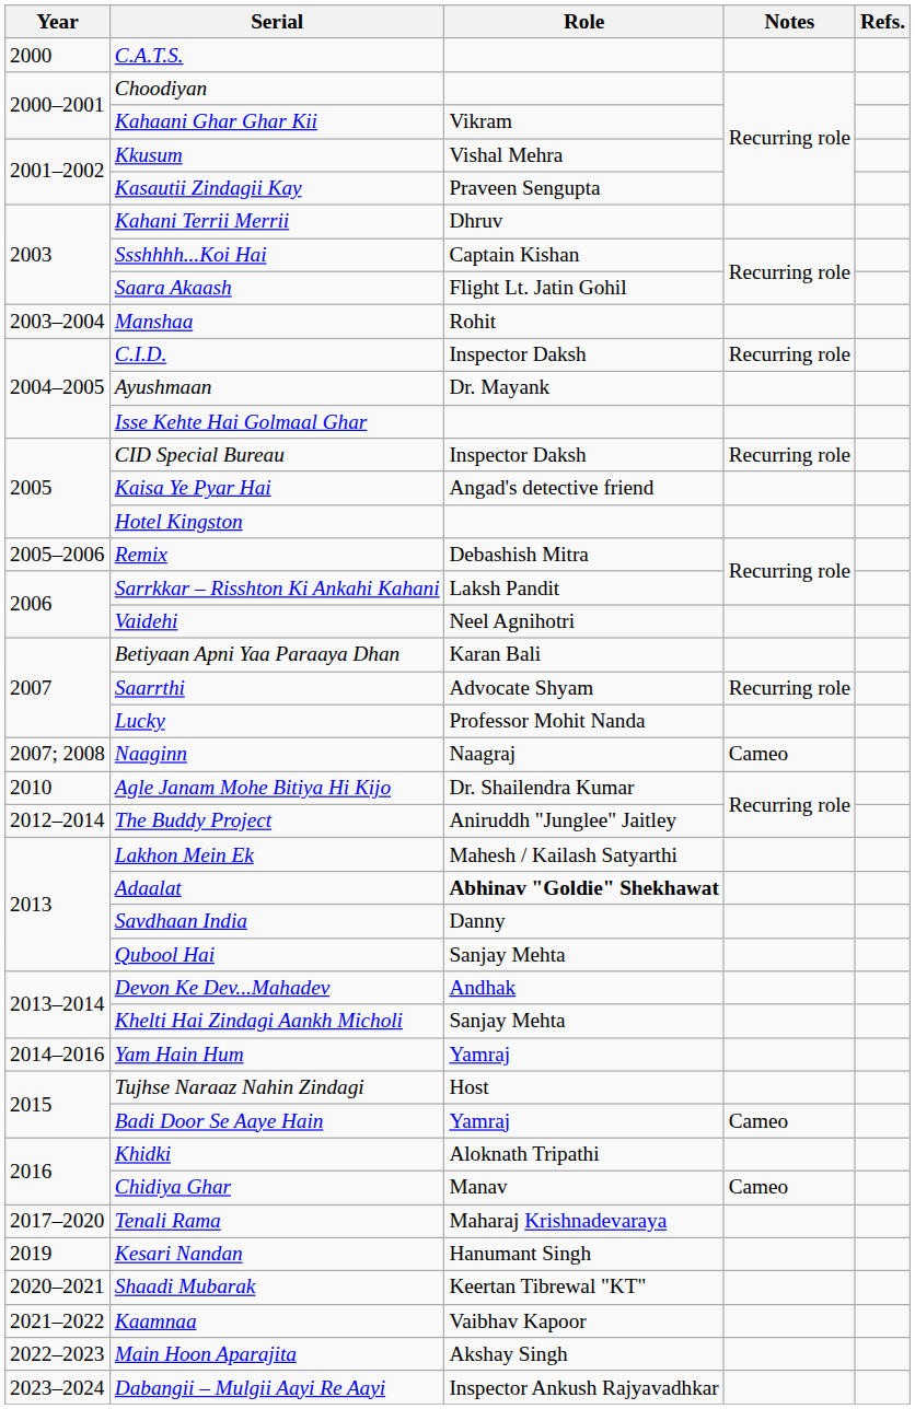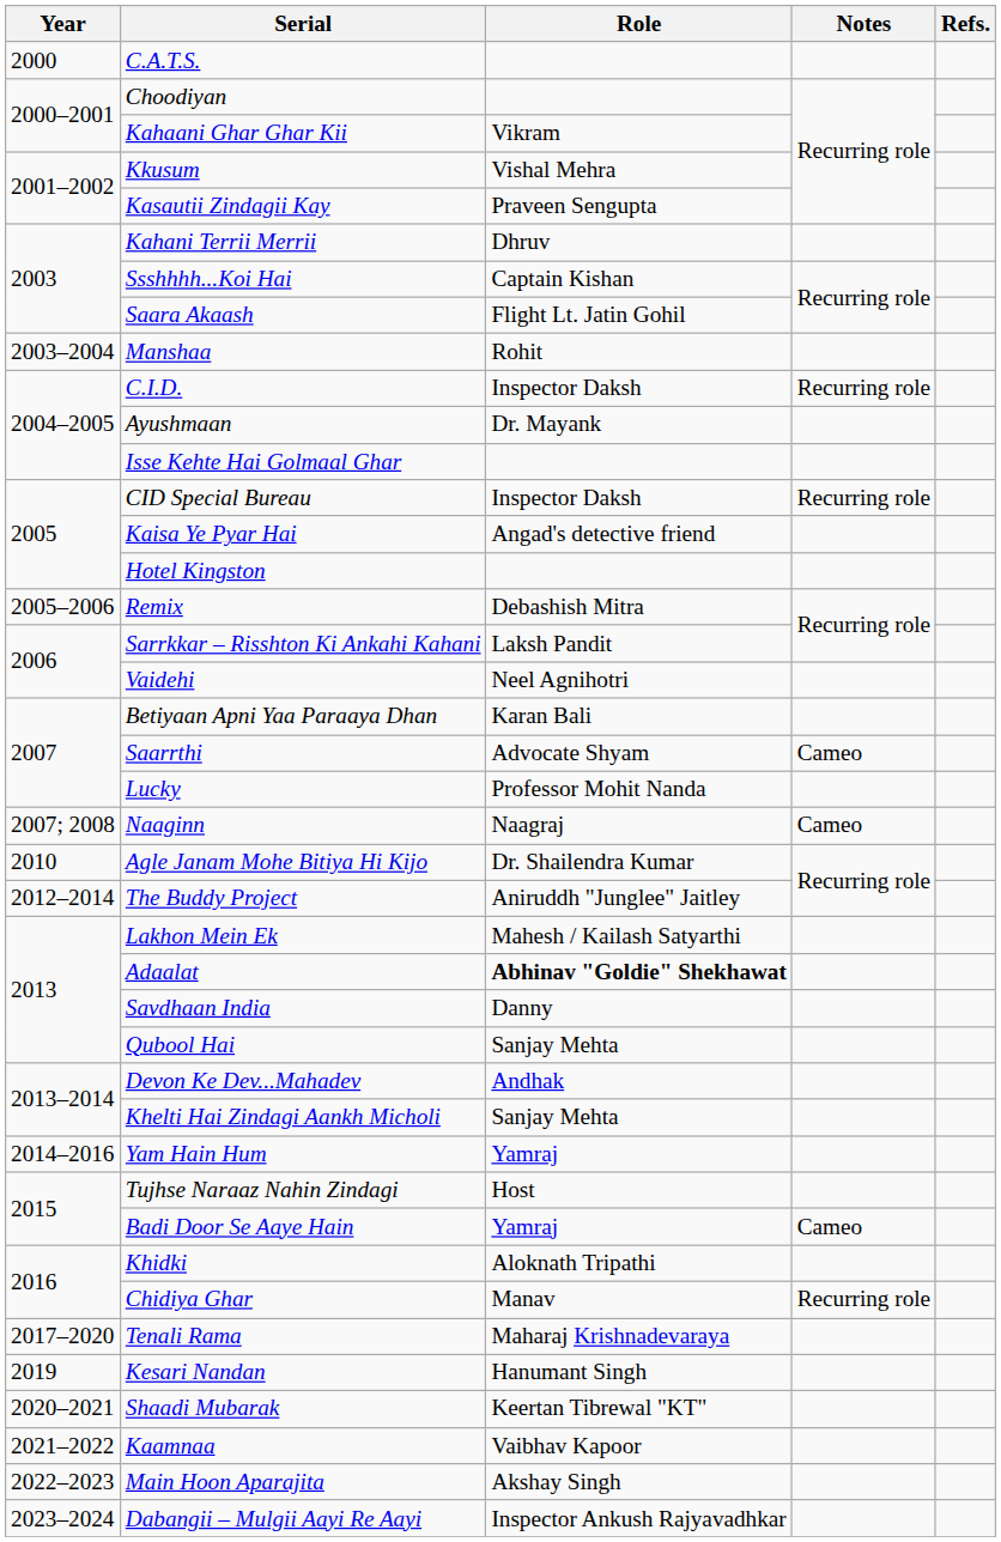 <table class="wikitable sortable">
 <tr>
 <th>Year</th>
 <th>Serial</th>
 <th>Role</th>
 <th>Notes</th>
 <th>Refs.</th>
 </tr>
 <tr>
 <td>2000</td>
 <td><em><a href='#'>C.A.T.S.</a></em></td>
 <td></td>
 <td></td>
 <td></td>
 </tr>
 <tr>
 <td rowspan="2">2000–2001</td>
 <td><em>Choodiyan</em></td>
 <td></td>
 <td rowspan="4">Recurring role</td>
 <td></td>
 </tr>
 <tr>
 <td><em><a href='#'>Kahaani Ghar Ghar Kii</a></em></td>
 <td>Vikram</td>
 <td></td>
 </tr>
 <tr>
 <td rowspan="2">2001–2002</td>
 <td><em><a href='#'>Kkusum</a></em></td>
 <td>Vishal Mehra</td>
 <td></td>
 </tr>
 <tr>
 <td><em><a href='#'>Kasautii Zindagii Kay</a></em></td>
 <td>Praveen Sengupta</td>
 <td></td>
 </tr>
 <tr>
 <td rowspan="3">2003</td>
 <td><em><a href='#'>Kahani Terrii Merrii</a></em></td>
 <td>Dhruv</td>
 <td></td>
 <td></td>
 </tr>
 <tr>
 <td><em><a href='#'>Ssshhhh...Koi Hai</a></em></td>
 <td>Captain Kishan</td>
 <td rowspan="2">Recurring role</td>
 <td></td>
 </tr>
 <tr>
 <td><em><a href='#'>Saara Akaash</a></em></td>
 <td>Flight Lt. Jatin Gohil</td>
 <td></td>
 </tr>
 <tr>
 <td>2003–2004</td>
 <td><em><a href='#'>Manshaa</a></em></td>
 <td>Rohit</td>
 <td></td>
 <td></td>
 </tr>
 <tr>
 <td rowspan="3">2004–2005</td>
 <td><em><a href='#'>C.I.D.</a></em></td>
 <td>Inspector Daksh</td>
 <td>Recurring role</td>
 <td></td>
 </tr>
 <tr>
 <td><em>Ayushmaan</em></td>
 <td>Dr. Mayank</td>
 <td></td>
 <td></td>
 </tr>
 <tr>
 <td><em><a href='#'>Isse Kehte Hai Golmaal Ghar</a></em></td>
 <td></td>
 <td></td>
 <td></td>
 </tr>
 <tr>
 <td rowspan="3">2005</td>
 <td><em>CID Special Bureau</em></td>
 <td>Inspector Daksh</td>
 <td>Recurring role</td>
 <td></td>
 </tr>
 <tr>
 <td><em><a href='#'>Kaisa Ye Pyar Hai</a></em></td>
 <td>Angad's detective friend</td>
 <td></td>
 <td></td>
 </tr>
 <tr>
 <td><em><a href='#'>Hotel Kingston</a></em></td>
 <td></td>
 <td></td>
 <td></td>
 </tr>
 <tr>
 <td>2005–2006</td>
 <td><em><a href='#'>Remix</a></em></td>
 <td>Debashish Mitra</td>
 <td rowspan="2">Recurring role</td>
 <td></td>
 </tr>
 <tr>
 <td rowspan="2">2006</td>
 <td><em><a href='#'>Sarrkkar – Risshton Ki Ankahi Kahani</a></em></td>
 <td>Laksh Pandit</td>
 <td></td>
 </tr>
 <tr>
 <td><em><a href='#'>Vaidehi</a></em></td>
 <td>Neel Agnihotri</td>
 <td></td>
 <td></td>
 </tr>
 <tr>
 <td rowspan="3">2007</td>
 <td><em>Betiyaan Apni Yaa Paraaya Dhan</em></td>
 <td>Karan Bali</td>
 <td></td>
 <td></td>
 </tr>
 <tr>
 <td><em><a href='#'>Saarrthi</a></em></td>
 <td>Advocate Shyam</td>
-<td>Recurring role</td>
+<td>Cameo</td>
 <td></td>
 </tr>
 <tr>
 <td><em><a href='#'>Lucky</a></em></td>
 <td>Professor Mohit Nanda</td>
 <td></td>
 <td></td>
 </tr>
 <tr>
 <td>2007; 2008</td>
 <td><em><a href='#'>Naaginn</a></em></td>
 <td>Naagraj</td>
 <td>Cameo</td>
 <td></td>
 </tr>
 <tr>
 <td>2010</td>
 <td><em><a href='#'>Agle Janam Mohe Bitiya Hi Kijo</a></em></td>
 <td>Dr. Shailendra Kumar</td>
 <td rowspan="2">Recurring role</td>
 <td></td>
 </tr>
 <tr>
 <td>2012–2014</td>
 <td><em><a href='#'>The Buddy Project</a></em></td>
 <td>Aniruddh "Junglee" Jaitley</td>
 <td></td>
 </tr>
 <tr>
 <td rowspan="4">2013</td>
 <td><em><a href='#'>Lakhon Mein Ek</a></em></td>
 <td>Mahesh / Kailash Satyarthi</td>
 <td></td>
 <td></td>
 </tr>
 <tr>
 <td><em><a href='#'>Adaalat</a></em></td>
 <td><strong>Abhinav "Goldie" Shekhawat</strong></td>
 <td></td>
 <td></td>
 </tr>
 <tr>
 <td><em><a href='#'>Savdhaan India</a></em></td>
 <td>Danny</td>
 <td></td>
 <td></td>
 </tr>
 <tr>
 <td><em><a href='#'>Qubool Hai</a></em></td>
 <td>Sanjay Mehta</td>
 <td></td>
 <td></td>
 </tr>
 <tr>
 <td rowspan="2">2013–2014</td>
 <td><em><a href='#'>Devon Ke Dev...Mahadev</a></em></td>
 <td><a href='#'>Andhak</a></td>
 <td></td>
 <td></td>
 </tr>
 <tr>
 <td><em><a href='#'>Khelti Hai Zindagi Aankh Micholi</a></em></td>
 <td>Sanjay Mehta</td>
 <td></td>
 <td></td>
 </tr>
 <tr>
 <td>2014–2016</td>
 <td><em><a href='#'>Yam Hain Hum</a></em></td>
 <td><a href='#'>Yamraj</a></td>
 <td></td>
 <td></td>
 </tr>
 <tr>
 <td rowspan="2">2015</td>
 <td><em>Tujhse Naraaz Nahin Zindagi</em></td>
 <td>Host</td>
 <td></td>
 <td></td>
 </tr>
 <tr>
 <td><em><a href='#'>Badi Door Se Aaye Hain</a></em></td>
 <td><a href='#'>Yamraj</a></td>
 <td>Cameo</td>
 <td></td>
 </tr>
 <tr>
 <td rowspan="2">2016</td>
 <td><em><a href='#'>Khidki</a></em></td>
 <td>Aloknath Tripathi</td>
 <td></td>
 <td></td>
 </tr>
 <tr>
 <td><em><a href='#'>Chidiya Ghar</a></em></td>
 <td>Manav</td>
-<td>Cameo</td>
+<td>Recurring role</td>
 <td></td>
 </tr>
 <tr>
 <td>2017–2020</td>
 <td><em><a href='#'>Tenali Rama</a></em></td>
 <td>Maharaj <a href='#'>Krishnadevaraya</a></td>
 <td></td>
 <td></td>
 </tr>
 <tr>
 <td>2019</td>
 <td><em><a href='#'>Kesari Nandan</a></em></td>
 <td>Hanumant Singh</td>
 <td></td>
 <td></td>
 </tr>
 <tr>
 <td>2020–2021</td>
 <td><em><a href='#'>Shaadi Mubarak</a></em></td>
 <td>Keertan Tibrewal "KT"</td>
 <td></td>
 <td></td>
 </tr>
 <tr>
 <td>2021–2022</td>
 <td><em><a href='#'>Kaamnaa</a></em></td>
 <td>Vaibhav Kapoor</td>
 <td></td>
 <td></td>
 </tr>
 <tr>
 <td>2022–2023</td>
 <td><em><a href='#'>Main Hoon Aparajita</a></em></td>
 <td>Akshay Singh</td>
 <td></td>
 <td></td>
 </tr>
 <tr>
 <td>2023–2024</td>
 <td><em><a href='#'>Dabangii – Mulgii Aayi Re Aayi</a></em></td>
 <td>Inspector Ankush Rajyavadhkar</td>
 <td></td>
 <td></td>
 </tr>
 </table>
